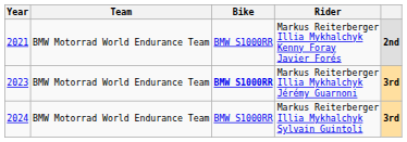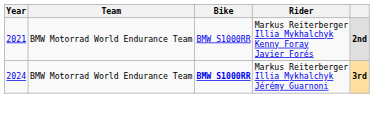 <table class="wikitable" style="text-align:center; font-size:85%">
 <tr>
 <th valign="middle">Year</th>
 <th valign="middle">Team</th>
 <th valign="middle">Bike</th>
 <th valign="middle">Rider</th>
 <th valign="middle"></th>
 </tr>
 <tr>
 <td><a href='#'>2021</a></td>
 <td> BMW Motorrad World Endurance Team</td>
 <td><a href='#'>BMW S1000RR</a></td>
 <td align=left> Markus Reiterberger <br> <a href='#'>Illia Mykhalchyk</a><br> <a href='#'>Kenny Foray</a><br> <a href='#'>Javier Forés</a></td>
 <th style="background:#dfdfdf;"><strong>2nd</strong></th>
 </tr>
 <tr>
-<td><a href='#'>2023</a></td>
+<td><a href='#'>2024</a></td>
 <td> BMW Motorrad World Endurance Team</td>
 <td><strong><a href='#'>BMW S1000RR</a></strong></td>
 <td align=left> Markus Reiterberger <br> <a href='#'>Illia Mykhalchyk</a><br> <a href='#'>Jérémy Guarnoni</a></td>
 <th style="background:#ffdf9f;"><strong>3rd</strong></th>
 </tr>
-<tr>
-<td><a href='#'>2024</a></td>
-<td> BMW Motorrad World Endurance Team</td>
-<td><a href='#'>BMW S1000RR</a></td>
-<td align=left> Markus Reiterberger <br> <a href='#'>Illia Mykhalchyk</a><br> <a href='#'>Sylvain Guintoli</a></td>
-<th style="background:#ffdf9f;"><strong>3rd</strong></th>
-</tr>
 </table>
